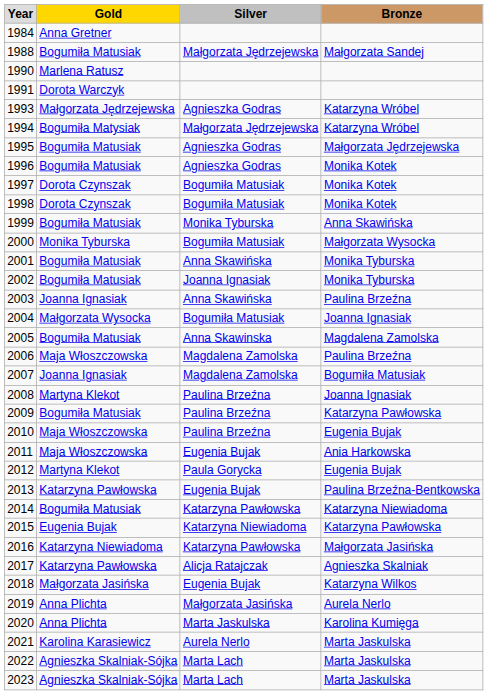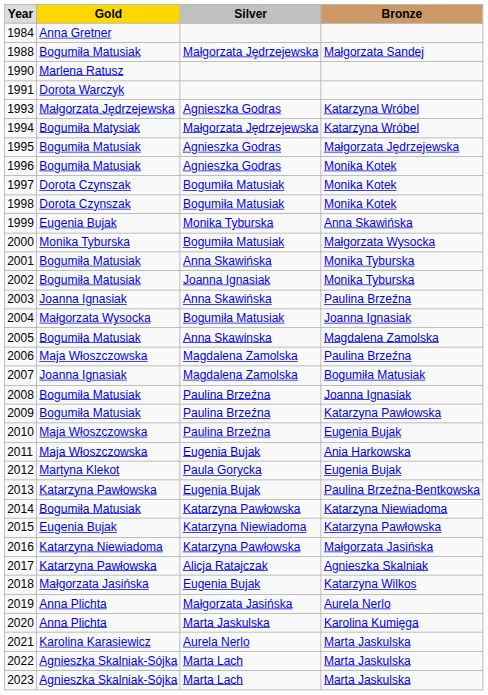 <table class="wikitable" style="text-align:left;">
 <tr>
 <td style="background:#DDDDDD; font-weight:bold; text-align:center;">Year</td>
 <td style="background:gold; font-weight:bold; text-align:center;">Gold</td>
 <td style="background:silver; font-weight:bold; text-align:center;">Silver</td>
 <td style="background:#cc9966; font-weight:bold; text-align:center;">Bronze</td>
 </tr>
 <tr>
 <td>1984</td>
 <td><a href='#'>Anna Gretner</a></td>
 <td></td>
 <td></td>
 </tr>
 <tr>
 <td>1988</td>
 <td><a href='#'>Bogumiła Matusiak</a></td>
 <td><a href='#'>Małgorzata Jędrzejewska</a></td>
 <td><a href='#'>Małgorzata Sandej</a></td>
 </tr>
 <tr>
 <td>1990</td>
 <td><a href='#'>Marlena Ratusz</a></td>
 <td></td>
 <td></td>
 </tr>
 <tr>
 <td>1991</td>
 <td><a href='#'>Dorota Warczyk</a></td>
 <td></td>
 <td></td>
 </tr>
 <tr>
 <td>1993</td>
 <td><a href='#'>Małgorzata Jędrzejewska</a></td>
 <td><a href='#'>Agnieszka Godras</a></td>
 <td><a href='#'>Katarzyna Wróbel</a></td>
 </tr>
 <tr>
 <td>1994</td>
 <td><a href='#'>Bogumiła Matysiak</a></td>
 <td><a href='#'>Małgorzata Jędrzejewska</a></td>
 <td><a href='#'>Katarzyna Wróbel</a></td>
 </tr>
 <tr>
 <td>1995</td>
 <td><a href='#'>Bogumiła Matusiak</a></td>
 <td><a href='#'>Agnieszka Godras</a></td>
 <td><a href='#'>Małgorzata Jędrzejewska</a></td>
 </tr>
 <tr>
 <td>1996</td>
 <td><a href='#'>Bogumiła Matusiak</a></td>
 <td><a href='#'>Agnieszka Godras</a></td>
 <td><a href='#'>Monika Kotek</a></td>
 </tr>
 <tr>
 <td>1997</td>
 <td><a href='#'>Dorota Czynszak</a></td>
 <td><a href='#'>Bogumiła Matusiak</a></td>
 <td><a href='#'>Monika Kotek</a></td>
 </tr>
 <tr>
 <td>1998</td>
 <td><a href='#'>Dorota Czynszak</a></td>
 <td><a href='#'>Bogumiła Matusiak</a></td>
 <td><a href='#'>Monika Kotek</a></td>
 </tr>
 <tr>
 <td>1999</td>
-<td><a href='#'>Bogumiła Matusiak</a></td>
+<td><a href='#'>Eugenia Bujak</a></td>
 <td><a href='#'>Monika Tyburska</a></td>
 <td><a href='#'>Anna Skawińska</a></td>
 </tr>
 <tr>
 <td>2000</td>
 <td><a href='#'>Monika Tyburska</a></td>
 <td><a href='#'>Bogumiła Matusiak</a></td>
 <td><a href='#'>Małgorzata Wysocka</a></td>
 </tr>
 <tr>
 <td>2001</td>
 <td><a href='#'>Bogumiła Matusiak</a></td>
 <td><a href='#'>Anna Skawińska</a></td>
 <td><a href='#'>Monika Tyburska</a></td>
 </tr>
 <tr>
 <td>2002</td>
 <td><a href='#'>Bogumiła Matusiak</a></td>
 <td><a href='#'>Joanna Ignasiak</a></td>
 <td><a href='#'>Monika Tyburska</a></td>
 </tr>
 <tr>
 <td>2003</td>
 <td><a href='#'>Joanna Ignasiak</a></td>
 <td><a href='#'>Anna Skawińska</a></td>
 <td><a href='#'>Paulina Brzeźna</a></td>
 </tr>
 <tr>
 <td>2004</td>
 <td><a href='#'>Małgorzata Wysocka</a></td>
 <td><a href='#'>Bogumiła Matusiak</a></td>
 <td><a href='#'>Joanna Ignasiak</a></td>
 </tr>
 <tr>
 <td>2005</td>
 <td><a href='#'>Bogumiła Matusiak</a></td>
 <td><a href='#'>Anna Skawinska</a></td>
 <td><a href='#'>Magdalena Zamolska</a></td>
 </tr>
 <tr>
 <td>2006</td>
 <td><a href='#'>Maja Włoszczowska</a></td>
 <td><a href='#'>Magdalena Zamolska</a></td>
 <td><a href='#'>Paulina Brzeźna</a></td>
 </tr>
 <tr>
 <td>2007</td>
 <td><a href='#'>Joanna Ignasiak</a></td>
 <td><a href='#'>Magdalena Zamolska</a></td>
 <td><a href='#'>Bogumiła Matusiak</a></td>
 </tr>
 <tr>
 <td>2008</td>
-<td><a href='#'>Martyna Klekot</a></td>
+<td><a href='#'>Bogumiła Matusiak</a></td>
 <td><a href='#'>Paulina Brzeźna</a></td>
 <td><a href='#'>Joanna Ignasiak</a></td>
 </tr>
 <tr>
 <td>2009</td>
 <td><a href='#'>Bogumiła Matusiak</a></td>
 <td><a href='#'>Paulina Brzeźna</a></td>
 <td><a href='#'>Katarzyna Pawłowska</a></td>
 </tr>
 <tr>
 <td>2010</td>
 <td><a href='#'>Maja Włoszczowska</a></td>
 <td><a href='#'>Paulina Brzeźna</a></td>
 <td><a href='#'>Eugenia Bujak</a></td>
 </tr>
 <tr>
 <td>2011</td>
 <td><a href='#'>Maja Włoszczowska</a></td>
 <td><a href='#'>Eugenia Bujak</a></td>
 <td><a href='#'>Ania Harkowska</a></td>
 </tr>
 <tr>
 <td>2012</td>
 <td><a href='#'>Martyna Klekot</a></td>
 <td><a href='#'>Paula Gorycka</a></td>
 <td><a href='#'>Eugenia Bujak</a></td>
 </tr>
 <tr>
 <td>2013</td>
 <td><a href='#'>Katarzyna Pawłowska</a></td>
 <td><a href='#'>Eugenia Bujak</a></td>
 <td><a href='#'>Paulina Brzeźna-Bentkowska</a></td>
 </tr>
 <tr>
 <td>2014</td>
 <td><a href='#'>Bogumiła Matusiak</a></td>
 <td><a href='#'>Katarzyna Pawłowska</a></td>
 <td><a href='#'>Katarzyna Niewiadoma</a></td>
 </tr>
 <tr>
 <td>2015</td>
 <td><a href='#'>Eugenia Bujak</a></td>
 <td><a href='#'>Katarzyna Niewiadoma</a></td>
 <td><a href='#'>Katarzyna Pawłowska</a></td>
 </tr>
 <tr>
 <td>2016</td>
 <td><a href='#'>Katarzyna Niewiadoma</a></td>
 <td><a href='#'>Katarzyna Pawłowska</a></td>
 <td><a href='#'>Małgorzata Jasińska</a></td>
 </tr>
 <tr>
 <td>2017</td>
 <td><a href='#'>Katarzyna Pawłowska</a></td>
 <td><a href='#'>Alicja Ratajczak</a></td>
 <td><a href='#'>Agnieszka Skalniak</a></td>
 </tr>
 <tr>
 <td>2018</td>
 <td><a href='#'>Małgorzata Jasińska</a></td>
 <td><a href='#'>Eugenia Bujak</a></td>
 <td><a href='#'>Katarzyna Wilkos</a></td>
 </tr>
 <tr>
 <td>2019</td>
 <td><a href='#'>Anna Plichta</a></td>
 <td><a href='#'>Małgorzata Jasińska</a></td>
 <td><a href='#'>Aurela Nerlo</a></td>
 </tr>
 <tr>
 <td>2020</td>
 <td><a href='#'>Anna Plichta</a></td>
 <td><a href='#'>Marta Jaskulska</a></td>
 <td><a href='#'>Karolina Kumięga</a></td>
 </tr>
 <tr>
 <td>2021</td>
 <td><a href='#'>Karolina Karasiewicz</a></td>
 <td><a href='#'>Aurela Nerlo</a></td>
 <td><a href='#'>Marta Jaskulska</a></td>
 </tr>
 <tr>
 <td>2022</td>
 <td><a href='#'>Agnieszka Skalniak-Sójka</a></td>
 <td><a href='#'>Marta Lach</a></td>
 <td><a href='#'>Marta Jaskulska</a></td>
 </tr>
 <tr>
 <td>2023</td>
 <td><a href='#'>Agnieszka Skalniak-Sójka</a></td>
 <td><a href='#'>Marta Lach</a></td>
 <td><a href='#'>Marta Jaskulska</a></td>
 </tr>
 </table>
